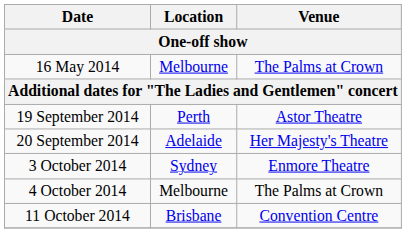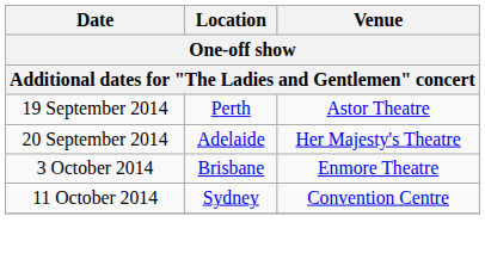 <table class="wikitable" style="text-align:center;">
 <tr bgcolor="#CCCCCC">
 <th>Date</th>
 <th>Location</th>
 <th>Venue</th>
 </tr>
 <tr>
 <th colspan="3">One-off show</th>
-</tr>
-<tr>
-<td>16 May 2014</td>
-<td><a href='#'>Melbourne</a></td>
-<td><a href='#'>The Palms at Crown</a></td>
 </tr>
 <tr>
 <th colspan="3">Additional dates for "The Ladies and Gentlemen" concert</th>
 </tr>
 <tr>
 <td>19 September 2014</td>
 <td><a href='#'>Perth</a></td>
 <td><a href='#'>Astor Theatre</a></td>
 </tr>
 <tr>
 <td>20 September 2014</td>
 <td><a href='#'>Adelaide</a></td>
 <td><a href='#'>Her Majesty's Theatre</a></td>
 </tr>
 <tr>
 <td>3 October 2014</td>
-<td><a href='#'>Sydney</a></td>
+<td><a href='#'>Brisbane</a></td>
 <td><a href='#'>Enmore Theatre</a></td>
 </tr>
 <tr>
-<td>4 October 2014</td>
-<td>Melbourne</td>
-<td>The Palms at Crown</td>
-</tr>
-<tr>
 <td>11 October 2014</td>
-<td><a href='#'>Brisbane</a></td>
+<td><a href='#'>Sydney</a></td>
 <td><a href='#'>Convention Centre</a></td>
 </tr>
 <tr>
 </tr>
 </table>
